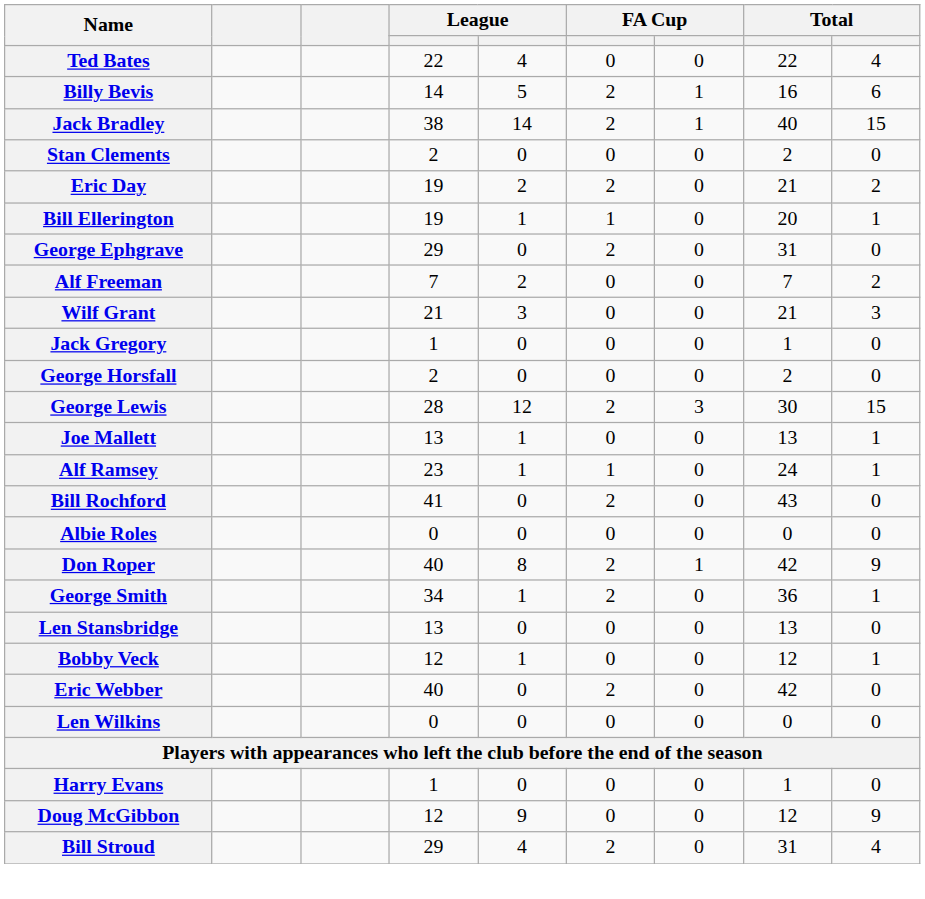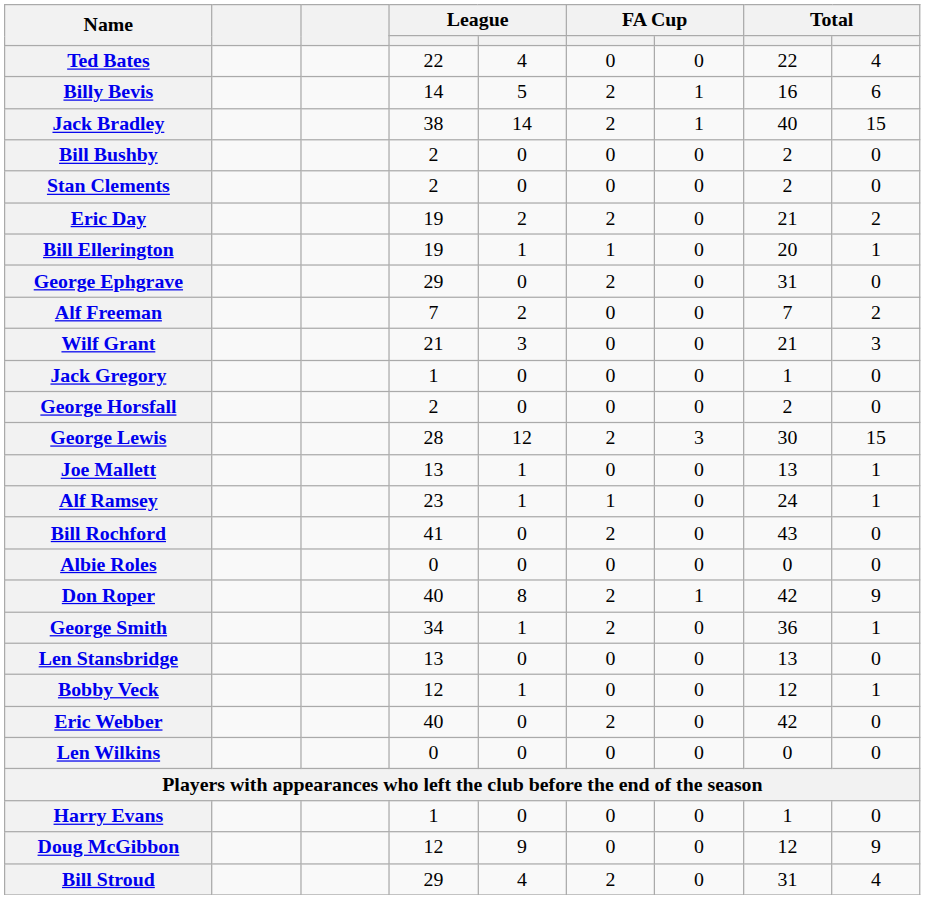 <table class="wikitable plainrowheaders" style="text-align:center;">
 <tr>
 <th scope="col" rowspan="2" style="width:10em;">Name</th>
 <th scope="col" rowspan="2" style="width:4em;"></th>
 <th scope="col" rowspan="2" style="width:4em;"></th>
 <th scope="col" colspan="2">League</th>
 <th scope="col" colspan="2">FA Cup</th>
 <th scope="col" colspan="2">Total</th>
 </tr>
 <tr>
 <th scope="col" style="width:4em;"></th>
 <th scope="col" style="width:4em;"></th>
 <th scope="col" style="width:4em;"></th>
 <th scope="col" style="width:4em;"></th>
 <th scope="col" style="width:4em;"></th>
 <th scope="col" style="width:4em;"></th>
 </tr>
 <tr>
 <th scope="row"><a href='#'>Ted Bates</a></th>
 <td></td>
 <td></td>
 <td>22</td>
 <td>4</td>
 <td>0</td>
 <td>0</td>
 <td>22</td>
 <td>4</td>
 </tr>
 <tr>
 <th scope="row"><a href='#'>Billy Bevis</a></th>
 <td></td>
 <td></td>
 <td>14</td>
 <td>5</td>
 <td>2</td>
 <td>1</td>
 <td>16</td>
 <td>6</td>
 </tr>
 <tr>
 <th scope="row"><a href='#'>Jack Bradley</a></th>
 <td></td>
 <td></td>
 <td>38</td>
 <td>14</td>
 <td>2</td>
 <td>1</td>
 <td>40</td>
 <td>15</td>
+</tr>
+<tr>
+<th scope="row"><a href='#'>Bill Bushby</a></th>
+<td></td>
+<td></td>
+<td>2</td>
+<td>0</td>
+<td>0</td>
+<td>0</td>
+<td>2</td>
+<td>0</td>
 </tr>
 <tr>
 <th scope="row"><a href='#'>Stan Clements</a></th>
 <td></td>
 <td></td>
 <td>2</td>
 <td>0</td>
 <td>0</td>
 <td>0</td>
 <td>2</td>
 <td>0</td>
 </tr>
 <tr>
 <th scope="row"><a href='#'>Eric Day</a></th>
 <td></td>
 <td></td>
 <td>19</td>
 <td>2</td>
 <td>2</td>
 <td>0</td>
 <td>21</td>
 <td>2</td>
 </tr>
 <tr>
 <th scope="row"><a href='#'>Bill Ellerington</a></th>
 <td></td>
 <td></td>
 <td>19</td>
 <td>1</td>
 <td>1</td>
 <td>0</td>
 <td>20</td>
 <td>1</td>
 </tr>
 <tr>
 <th scope="row"><a href='#'>George Ephgrave</a></th>
 <td></td>
 <td></td>
 <td>29</td>
 <td>0</td>
 <td>2</td>
 <td>0</td>
 <td>31</td>
 <td>0</td>
 </tr>
 <tr>
 <th scope="row"><a href='#'>Alf Freeman</a></th>
 <td></td>
 <td></td>
 <td>7</td>
 <td>2</td>
 <td>0</td>
 <td>0</td>
 <td>7</td>
 <td>2</td>
 </tr>
 <tr>
 <th scope="row"><a href='#'>Wilf Grant</a></th>
 <td></td>
 <td></td>
 <td>21</td>
 <td>3</td>
 <td>0</td>
 <td>0</td>
 <td>21</td>
 <td>3</td>
 </tr>
 <tr>
 <th scope="row"><a href='#'>Jack Gregory</a></th>
 <td></td>
 <td></td>
 <td>1</td>
 <td>0</td>
 <td>0</td>
 <td>0</td>
 <td>1</td>
 <td>0</td>
 </tr>
 <tr>
 <th scope="row"><a href='#'>George Horsfall</a></th>
 <td></td>
 <td></td>
 <td>2</td>
 <td>0</td>
 <td>0</td>
 <td>0</td>
 <td>2</td>
 <td>0</td>
 </tr>
 <tr>
 <th scope="row"><a href='#'>George Lewis</a></th>
 <td></td>
 <td></td>
 <td>28</td>
 <td>12</td>
 <td>2</td>
 <td>3</td>
 <td>30</td>
 <td>15</td>
 </tr>
 <tr>
 <th scope="row"><a href='#'>Joe Mallett</a></th>
 <td></td>
 <td></td>
 <td>13</td>
 <td>1</td>
 <td>0</td>
 <td>0</td>
 <td>13</td>
 <td>1</td>
 </tr>
 <tr>
 <th scope="row"><a href='#'>Alf Ramsey</a></th>
 <td></td>
 <td></td>
 <td>23</td>
 <td>1</td>
 <td>1</td>
 <td>0</td>
 <td>24</td>
 <td>1</td>
 </tr>
 <tr>
 <th scope="row"><a href='#'>Bill Rochford</a></th>
 <td></td>
 <td></td>
 <td>41</td>
 <td>0</td>
 <td>2</td>
 <td>0</td>
 <td>43</td>
 <td>0</td>
 </tr>
 <tr>
 <th scope="row"><a href='#'>Albie Roles</a></th>
 <td></td>
 <td></td>
 <td>0</td>
 <td>0</td>
 <td>0</td>
 <td>0</td>
 <td>0</td>
 <td>0</td>
 </tr>
 <tr>
 <th scope="row"><a href='#'>Don Roper</a></th>
 <td></td>
 <td></td>
 <td>40</td>
 <td>8</td>
 <td>2</td>
 <td>1</td>
 <td>42</td>
 <td>9</td>
 </tr>
 <tr>
 <th scope="row"><a href='#'>George Smith</a></th>
 <td></td>
 <td></td>
 <td>34</td>
 <td>1</td>
 <td>2</td>
 <td>0</td>
 <td>36</td>
 <td>1</td>
 </tr>
 <tr>
 <th scope="row"><a href='#'>Len Stansbridge</a></th>
 <td></td>
 <td></td>
 <td>13</td>
 <td>0</td>
 <td>0</td>
 <td>0</td>
 <td>13</td>
 <td>0</td>
 </tr>
 <tr>
 <th scope="row"><a href='#'>Bobby Veck</a></th>
 <td></td>
 <td></td>
 <td>12</td>
 <td>1</td>
 <td>0</td>
 <td>0</td>
 <td>12</td>
 <td>1</td>
 </tr>
 <tr>
 <th scope="row"><a href='#'>Eric Webber</a></th>
 <td></td>
 <td></td>
 <td>40</td>
 <td>0</td>
 <td>2</td>
 <td>0</td>
 <td>42</td>
 <td>0</td>
 </tr>
 <tr>
 <th scope="row"><a href='#'>Len Wilkins</a></th>
 <td></td>
 <td></td>
 <td>0</td>
 <td>0</td>
 <td>0</td>
 <td>0</td>
 <td>0</td>
 <td>0</td>
 </tr>
 <tr>
 <th scope="col" colspan="9">Players with appearances who left the club before the end of the season</th>
 </tr>
 <tr>
 <th scope="row"><a href='#'>Harry Evans</a></th>
 <td></td>
 <td></td>
 <td>1</td>
 <td>0</td>
 <td>0</td>
 <td>0</td>
 <td>1</td>
 <td>0</td>
 </tr>
 <tr>
 <th scope="row"><a href='#'>Doug McGibbon</a></th>
 <td></td>
 <td></td>
 <td>12</td>
 <td>9</td>
 <td>0</td>
 <td>0</td>
 <td>12</td>
 <td>9</td>
 </tr>
 <tr>
 <th scope="row"><a href='#'>Bill Stroud</a></th>
 <td></td>
 <td></td>
 <td>29</td>
 <td>4</td>
 <td>2</td>
 <td>0</td>
 <td>31</td>
 <td>4</td>
 </tr>
 </table>
